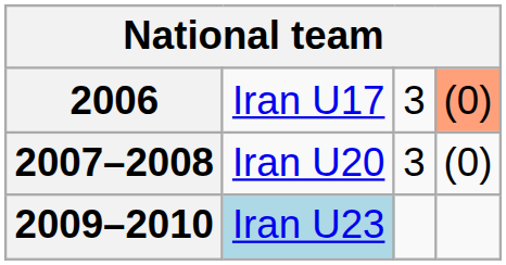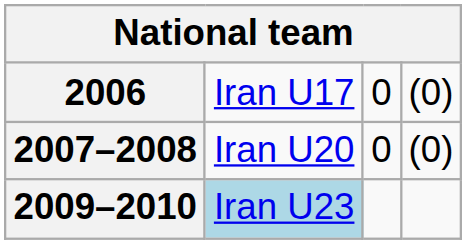 <table class="wikitable">
 <tr>
 <th colspan="4">National team</th>
 </tr>
 <tr>
 <th>2006</th>
 <td><a href='#'>Iran U17</a></td>
-<td>3</td>
-<td style="background: lightsalmon;">(0)</td>
+<td>0</td>
+<td>(0)</td>
 </tr>
 <tr>
 <th>2007–2008</th>
 <td><a href='#'>Iran U20</a></td>
-<td>3</td>
+<td>0</td>
 <td>(0)</td>
 </tr>
 <tr>
 <th>2009–2010</th>
 <td style="background: lightblue;"><a href='#'>Iran U23</a></td>
 <td></td>
 </tr>
 </table>
